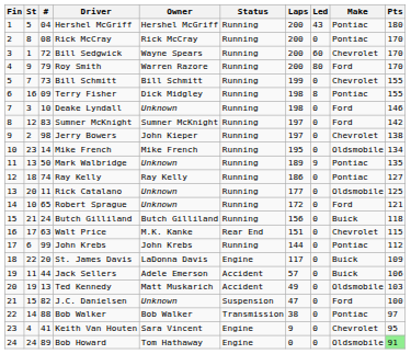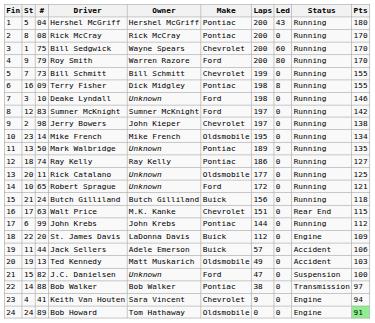 <table class="wikitable" style="font-size: 95%;">
 <tr>
 <th>Fin</th>
 <th>St</th>
 <th>#</th>
 <th>Driver</th>
 <th>Owner</th>
-<th>Status</th>
+<th>Make</th>
 <th>Laps</th>
 <th>Led</th>
-<th>Make</th>
+<th>Status</th>
 <th>Pts</th>
 </tr>
 <tr>
 <td>1</td>
 <td>5</td>
 <td>04</td>
 <td>Hershel McGriff</td>
 <td>Hershel McGriff</td>
-<td>Running</td>
+<td>Pontiac</td>
 <td>200</td>
 <td>43</td>
-<td>Pontiac</td>
+<td>Running</td>
 <td>180</td>
 </tr>
 <tr>
 <td>2</td>
 <td>8</td>
 <td>08</td>
 <td>Rick McCray</td>
 <td>Rick McCray</td>
-<td>Running</td>
+<td>Pontiac</td>
 <td>200</td>
 <td>0</td>
-<td>Pontiac</td>
+<td>Running</td>
 <td>170</td>
 </tr>
 <tr>
 <td>3</td>
 <td>1</td>
-<td>72</td>
+<td>75</td>
 <td>Bill Sedgwick</td>
 <td>Wayne Spears</td>
-<td>Running</td>
+<td>Chevrolet</td>
 <td>200</td>
 <td>60</td>
-<td>Chevrolet</td>
+<td>Running</td>
 <td>170</td>
 </tr>
 <tr>
 <td>4</td>
 <td>9</td>
 <td>79</td>
 <td>Roy Smith</td>
 <td>Warren Razore</td>
-<td>Running</td>
+<td>Ford</td>
 <td>200</td>
 <td>80</td>
-<td>Ford</td>
+<td>Running</td>
 <td>170</td>
 </tr>
 <tr>
 <td>5</td>
 <td>7</td>
 <td>73</td>
 <td>Bill Schmitt</td>
 <td>Bill Schmitt</td>
-<td>Running</td>
+<td>Chevrolet</td>
 <td>199</td>
 <td>0</td>
-<td>Chevrolet</td>
+<td>Running</td>
 <td>155</td>
 </tr>
 <tr>
 <td>6</td>
 <td>16</td>
 <td>09</td>
 <td>Terry Fisher</td>
 <td>Dick Midgley</td>
-<td>Running</td>
+<td>Pontiac</td>
 <td>198</td>
 <td>8</td>
-<td>Pontiac</td>
+<td>Running</td>
 <td>155</td>
 </tr>
 <tr>
 <td>7</td>
 <td>3</td>
 <td>10</td>
 <td>Deake Lyndall</td>
 <td><em>Unknown</em></td>
-<td>Running</td>
+<td>Ford</td>
 <td>198</td>
 <td>0</td>
-<td>Ford</td>
+<td>Running</td>
 <td>146</td>
 </tr>
 <tr>
 <td>8</td>
 <td>12</td>
 <td>83</td>
 <td>Sumner McKnight</td>
 <td>Sumner McKnight</td>
-<td>Running</td>
+<td>Ford</td>
 <td>197</td>
 <td>0</td>
-<td>Ford</td>
+<td>Running</td>
 <td>142</td>
 </tr>
 <tr>
 <td>9</td>
 <td>2</td>
 <td>98</td>
 <td>Jerry Bowers</td>
 <td>John Kieper</td>
-<td>Running</td>
+<td>Chevrolet</td>
 <td>197</td>
 <td>0</td>
-<td>Chevrolet</td>
+<td>Running</td>
 <td>138</td>
 </tr>
 <tr>
 <td>10</td>
 <td>23</td>
 <td>14</td>
 <td>Mike French</td>
 <td>Mike French</td>
-<td>Running</td>
+<td>Oldsmobile</td>
 <td>195</td>
 <td>0</td>
-<td>Oldsmobile</td>
+<td>Running</td>
 <td>134</td>
 </tr>
 <tr>
 <td>11</td>
 <td>13</td>
 <td>50</td>
 <td>Mark Walbridge</td>
 <td><em>Unknown</em></td>
-<td>Running</td>
+<td>Pontiac</td>
 <td>189</td>
 <td>9</td>
-<td>Pontiac</td>
+<td>Running</td>
 <td>135</td>
 </tr>
 <tr>
 <td>12</td>
 <td>18</td>
 <td>74</td>
 <td>Ray Kelly</td>
 <td>Ray Kelly</td>
-<td>Running</td>
+<td>Pontiac</td>
 <td>186</td>
 <td>0</td>
-<td>Pontiac</td>
+<td>Running</td>
 <td>127</td>
 </tr>
 <tr>
 <td>13</td>
 <td>20</td>
 <td>11</td>
 <td>Rick Catalano</td>
 <td><em>Unknown</em></td>
-<td>Running</td>
+<td>Oldsmobile</td>
 <td>177</td>
 <td>0</td>
-<td>Oldsmobile</td>
+<td>Running</td>
 <td>125</td>
 </tr>
 <tr>
 <td>14</td>
 <td>10</td>
 <td>65</td>
 <td>Robert Sprague</td>
 <td><em>Unknown</em></td>
-<td>Running</td>
+<td>Ford</td>
 <td>172</td>
 <td>0</td>
-<td>Ford</td>
+<td>Running</td>
 <td>121</td>
 </tr>
 <tr>
 <td>15</td>
 <td>21</td>
 <td>24</td>
 <td>Butch Gilliland</td>
 <td>Butch Gilliland</td>
-<td>Running</td>
+<td>Buick</td>
 <td>156</td>
 <td>0</td>
-<td>Buick</td>
+<td>Running</td>
 <td>118</td>
 </tr>
 <tr>
 <td>16</td>
 <td>17</td>
 <td>63</td>
 <td>Walt Price</td>
 <td>M.K. Kanke</td>
-<td>Rear End</td>
+<td>Chevrolet</td>
 <td>151</td>
 <td>0</td>
-<td>Chevrolet</td>
+<td>Rear End</td>
 <td>115</td>
 </tr>
 <tr>
 <td>17</td>
 <td>6</td>
 <td>99</td>
 <td>John Krebs</td>
 <td>John Krebs</td>
-<td>Running</td>
+<td>Pontiac</td>
 <td>144</td>
 <td>0</td>
-<td>Pontiac</td>
+<td>Running</td>
 <td>112</td>
 </tr>
 <tr>
 <td>18</td>
 <td>22</td>
 <td>20</td>
 <td>St. James Davis</td>
 <td>LaDonna Davis</td>
+<td>Buick</td>
+<td>112</td>
+<td>0</td>
 <td>Engine</td>
-<td>117</td>
-<td>0</td>
-<td>Buick</td>
 <td>109</td>
 </tr>
 <tr>
 <td>19</td>
 <td>11</td>
 <td>44</td>
 <td>Jack Sellers</td>
 <td>Adele Emerson</td>
-<td>Accident</td>
+<td>Buick</td>
 <td>57</td>
 <td>0</td>
-<td>Buick</td>
+<td>Accident</td>
 <td>106</td>
 </tr>
 <tr>
 <td>20</td>
 <td>19</td>
 <td>13</td>
 <td>Ted Kennedy</td>
 <td>Matt Muskarich</td>
-<td>Accident</td>
+<td>Oldsmobile</td>
 <td>49</td>
 <td>0</td>
-<td>Oldsmobile</td>
+<td>Accident</td>
 <td>103</td>
 </tr>
 <tr>
 <td>21</td>
 <td>15</td>
 <td>82</td>
 <td>J.C. Danielsen</td>
 <td><em>Unknown</em></td>
-<td>Suspension</td>
+<td>Ford</td>
 <td>47</td>
 <td>0</td>
-<td>Ford</td>
+<td>Suspension</td>
 <td>100</td>
 </tr>
 <tr>
 <td>22</td>
 <td>14</td>
 <td>88</td>
 <td>Bob Walker</td>
 <td>Bob Walker</td>
-<td>Transmission</td>
+<td>Pontiac</td>
 <td>38</td>
 <td>0</td>
-<td>Pontiac</td>
+<td>Transmission</td>
 <td>97</td>
 </tr>
 <tr>
 <td>23</td>
 <td>4</td>
 <td>41</td>
 <td>Keith Van Houten</td>
 <td>Sara Vincent</td>
-<td>Engine</td>
+<td>Chevrolet</td>
 <td>9</td>
 <td>0</td>
-<td>Chevrolet</td>
-<td>95</td>
+<td>Engine</td>
+<td>94</td>
 </tr>
 <tr>
 <td>24</td>
 <td>24</td>
 <td>89</td>
 <td>Bob Howard</td>
 <td>Tom Hathaway</td>
-<td>Engine</td>
+<td>Oldsmobile</td>
 <td>0</td>
 <td>0</td>
-<td>Oldsmobile</td>
+<td>Engine</td>
 <td style="background: lightgreen;">91</td>
 </tr>
 </table>
